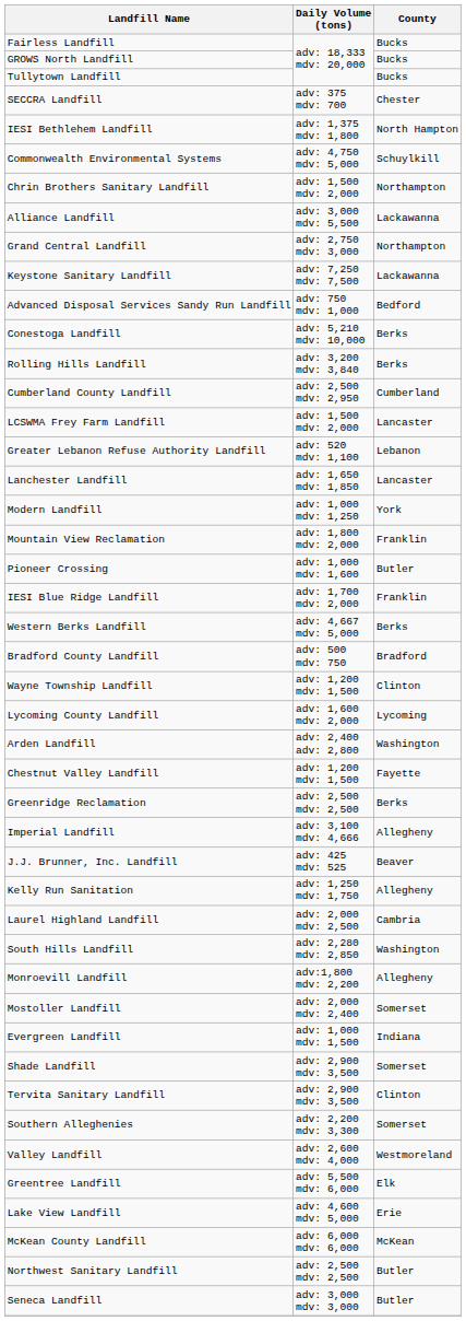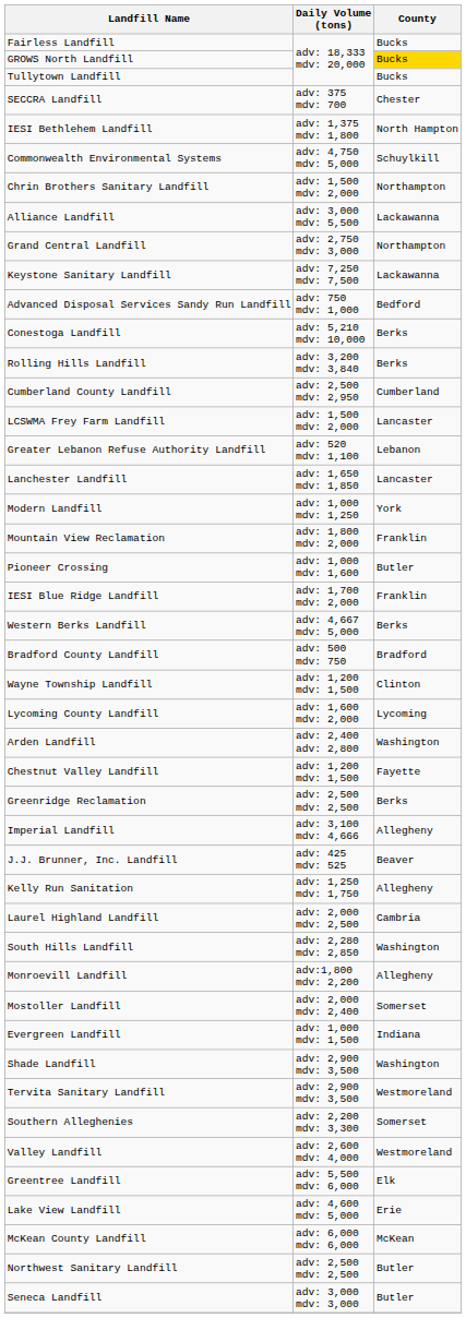 <table class="wikitable">
 <tr>
 <th>Landfill Name</th>
 <th>Daily Volume<br>(tons)</th>
 <th>County</th>
 </tr>
 <tr>
 <td>Fairless Landfill</td>
 <td rowspan="3">adv: 18,333<br>mdv: 20,000</td>
 <td>Bucks</td>
 </tr>
 <tr>
 <td>GROWS North Landfill</td>
-<td>Bucks</td>
+<td style="background: gold;">Bucks</td>
 </tr>
 <tr>
 <td>Tullytown Landfill</td>
 <td>Bucks</td>
 </tr>
 <tr>
 <td>SECCRA Landfill</td>
 <td>adv: 375<br>mdv: 700</td>
 <td>Chester</td>
 </tr>
 <tr>
 <td>IESI Bethlehem Landfill</td>
 <td>adv: 1,375<br>mdv: 1,800</td>
 <td>North Hampton</td>
 </tr>
 <tr>
 <td>Commonwealth Environmental Systems</td>
 <td>adv: 4,750<br>mdv: 5,000</td>
 <td>Schuylkill</td>
 </tr>
 <tr>
 <td>Chrin Brothers Sanitary Landfill</td>
 <td>adv: 1,500<br>mdv: 2,000</td>
 <td>Northampton</td>
 </tr>
 <tr>
 <td>Alliance Landfill</td>
 <td>adv: 3,000<br>mdv: 5,500</td>
 <td>Lackawanna</td>
 </tr>
 <tr>
 <td>Grand Central Landfill</td>
 <td>adv: 2,750<br>mdv: 3,000</td>
 <td>Northampton</td>
 </tr>
 <tr>
 <td>Keystone Sanitary Landfill</td>
 <td>adv: 7,250<br>mdv: 7,500</td>
 <td>Lackawanna</td>
 </tr>
 <tr>
 <td>Advanced Disposal Services Sandy Run Landfill</td>
 <td>adv: 750<br>mdv: 1,000</td>
 <td>Bedford</td>
 </tr>
 <tr>
 <td>Conestoga Landfill</td>
 <td>adv: 5,210<br>mdv: 10,000</td>
 <td>Berks</td>
 </tr>
 <tr>
 <td>Rolling Hills Landfill</td>
 <td>adv: 3,200<br>mdv: 3,840</td>
 <td>Berks</td>
 </tr>
 <tr>
 <td>Cumberland County Landfill</td>
 <td>adv: 2,500<br>mdv: 2,950</td>
 <td>Cumberland</td>
 </tr>
 <tr>
 <td>LCSWMA Frey Farm Landfill</td>
 <td>adv: 1,500<br>mdv: 2,000</td>
 <td>Lancaster</td>
 </tr>
 <tr>
 <td>Greater Lebanon Refuse Authority Landfill</td>
 <td>adv: 520<br>mdv: 1,100</td>
 <td>Lebanon</td>
 </tr>
 <tr>
 <td>Lanchester Landfill</td>
 <td>adv: 1,650<br>mdv: 1,850</td>
 <td>Lancaster</td>
 </tr>
 <tr>
 <td>Modern Landfill</td>
 <td>adv: 1,000<br>mdv: 1,250</td>
 <td>York</td>
 </tr>
 <tr>
 <td>Mountain View Reclamation</td>
 <td>adv: 1,800<br>mdv: 2,000</td>
 <td>Franklin</td>
 </tr>
 <tr>
 <td>Pioneer Crossing</td>
 <td>adv: 1,000<br>mdv: 1,600</td>
 <td>Butler</td>
 </tr>
 <tr>
 <td>IESI Blue Ridge Landfill</td>
 <td>adv: 1,700<br>mdv: 2,000</td>
 <td>Franklin</td>
 </tr>
 <tr>
 <td>Western Berks Landfill</td>
 <td>adv: 4,667<br>mdv: 5,000</td>
 <td>Berks</td>
 </tr>
 <tr>
 <td>Bradford County Landfill</td>
 <td>adv: 500<br>mdv: 750</td>
 <td>Bradford</td>
 </tr>
 <tr>
 <td>Wayne Township Landfill</td>
 <td>adv: 1,200<br>mdv: 1,500</td>
 <td>Clinton</td>
 </tr>
 <tr>
 <td>Lycoming County Landfill</td>
 <td>adv: 1,600<br>mdv: 2,000</td>
 <td>Lycoming</td>
 </tr>
 <tr>
 <td>Arden Landfill</td>
 <td>adv: 2,400<br>adv: 2,800</td>
 <td>Washington</td>
 </tr>
 <tr>
 <td>Chestnut Valley Landfill</td>
 <td>adv: 1,200<br>mdv: 1,500</td>
 <td>Fayette</td>
 </tr>
 <tr>
 <td>Greenridge Reclamation</td>
 <td>adv: 2,500<br>mdv: 2,500</td>
 <td>Berks</td>
 </tr>
 <tr>
 <td>Imperial Landfill</td>
 <td>adv: 3,100<br>mdv: 4,666</td>
 <td>Allegheny</td>
 </tr>
 <tr>
 <td>J.J. Brunner, Inc. Landfill</td>
 <td>adv: 425<br>mdv: 525</td>
 <td>Beaver</td>
 </tr>
 <tr>
 <td>Kelly Run Sanitation</td>
 <td>adv: 1,250<br>mdv: 1,750</td>
 <td>Allegheny</td>
 </tr>
 <tr>
 <td>Laurel Highland Landfill</td>
 <td>adv: 2,000<br>mdv: 2,500</td>
 <td>Cambria</td>
 </tr>
 <tr>
 <td>South Hills Landfill</td>
 <td>adv: 2,280<br>mdv: 2,850</td>
 <td>Washington</td>
 </tr>
 <tr>
 <td>Monroevill Landfill</td>
 <td>adv:1,800<br>mdv: 2,200</td>
 <td>Allegheny</td>
 </tr>
 <tr>
 <td>Mostoller Landfill</td>
 <td>adv: 2,000<br>mdv: 2,400</td>
 <td>Somerset</td>
 </tr>
 <tr>
 <td>Evergreen Landfill</td>
 <td>adv: 1,000<br>mdv: 1,500</td>
 <td>Indiana</td>
 </tr>
 <tr>
 <td>Shade Landfill</td>
 <td>adv: 2,900<br>mdv: 3,500</td>
-<td>Somerset</td>
+<td>Washington</td>
 </tr>
 <tr>
 <td>Tervita Sanitary Landfill</td>
 <td>adv: 2,900<br>mdv: 3,500</td>
-<td>Clinton</td>
+<td>Westmoreland</td>
 </tr>
 <tr>
 <td>Southern Alleghenies</td>
 <td>adv: 2,200<br>mdv: 3,300</td>
 <td>Somerset</td>
 </tr>
 <tr>
 <td>Valley Landfill</td>
 <td>adv: 2,600<br>mdv: 4,000</td>
 <td>Westmoreland</td>
 </tr>
 <tr>
 <td>Greentree Landfill</td>
 <td>adv: 5,500<br>mdv: 6,000</td>
 <td>Elk</td>
 </tr>
 <tr>
 <td>Lake View Landfill</td>
 <td>adv: 4,600<br>mdv: 5,000</td>
 <td>Erie</td>
 </tr>
 <tr>
 <td>McKean County Landfill</td>
 <td>adv: 6,000<br>mdv: 6,000</td>
 <td>McKean</td>
 </tr>
 <tr>
 <td>Northwest Sanitary Landfill</td>
 <td>adv: 2,500<br>mdv: 2,500</td>
 <td>Butler</td>
 </tr>
 <tr>
 <td>Seneca Landfill</td>
 <td>adv: 3,000<br>mdv: 3,000</td>
 <td>Butler</td>
 </tr>
 <tr>
 </tr>
 </table>
